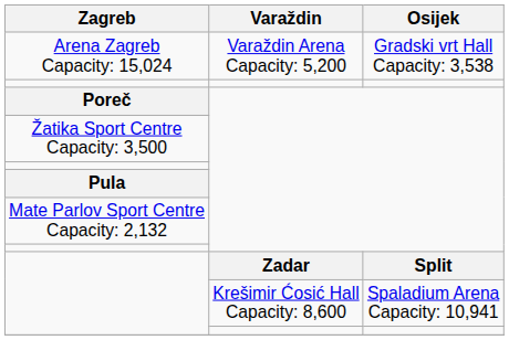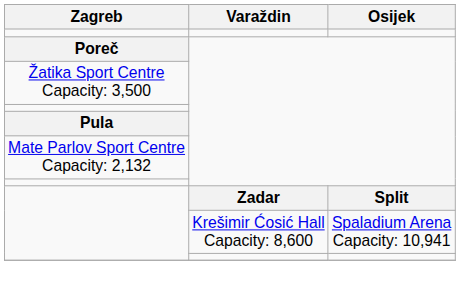 <table class="wikitable" style="text-align:center; ">
 <tr>
 <th>Zagreb</th>
 <th>Varaždin</th>
 <th>Osijek</th>
-</tr>
-<tr>
-<td><a href='#'>Arena Zagreb</a><br>Capacity: 15,024</td>
-<td><a href='#'>Varaždin Arena</a><br>Capacity: 5,200</td>
-<td><a href='#'>Gradski vrt Hall</a><br>Capacity: 3,538</td>
 </tr>
 <tr>
 <td></td>
 <td></td>
 <td></td>
 </tr>
 <tr>
 <th>Poreč</th>
 <td colspan="2" rowspan="6"></td>
 </tr>
 <tr>
 <td><a href='#'>Žatika Sport Centre</a><br>Capacity: 3,500</td>
 </tr>
 <tr>
 <td></td>
 </tr>
 <tr>
 <th>Pula</th>
 </tr>
 <tr>
 <td><a href='#'>Mate Parlov Sport Centre</a><br>Capacity: 2,132</td>
 </tr>
 <tr>
 <td></td>
 </tr>
 <tr>
 <td rowspan=3></td>
 <th>Zadar</th>
 <th>Split</th>
 </tr>
 <tr>
 <td><a href='#'>Krešimir Ćosić Hall</a><br>Capacity: 8,600</td>
 <td><a href='#'>Spaladium Arena</a><br>Capacity: 10,941</td>
 </tr>
 <tr>
 <td></td>
 <td></td>
 </tr>
 <tr>
 </tr>
 </table>
